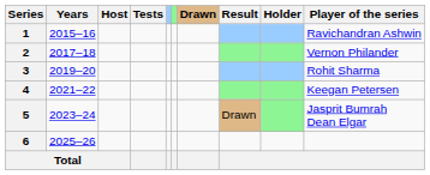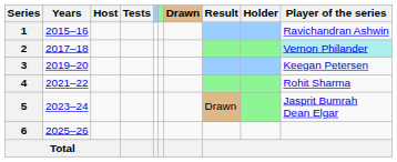 <table class="wikitable sortable">
 <tr>
 <th scope="col" class="unsortable">Series</th>
 <th scope="col" class="unsortable">Years</th>
 <th scope="col" class="unsortable">Host</th>
 <th scope="col" class="unsortable">Tests</th>
 <th style="background:#99ccff"></th>
 <th style="background:#8ef595"></th>
 <th style="background:#deb887">Drawn</th>
 <th scope="col" class="unsortable">Result</th>
 <th scope="col" class="unsortable">Holder</th>
 <th scope="col" class="unsortable">Player of the series</th>
 </tr>
 <tr>
 <th scope=row align=center>1</th>
 <td><a href='#'>2015–16</a></td>
 <td></td>
 <td></td>
 <td></td>
 <td></td>
 <td></td>
 <td bgcolor="#99ccff"></td>
 <td bgcolor="#99ccff"></td>
 <td> <a href='#'>Ravichandran Ashwin</a></td>
 </tr>
 <tr>
 <th scope=row align=center>2</th>
 <td><a href='#'>2017–18</a></td>
 <td></td>
 <td></td>
 <td></td>
 <td></td>
 <td></td>
 <td bgcolor="#8ef595"></td>
 <td bgcolor="#8ef595"></td>
-<td> <a href='#'>Vernon Philander</a></td>
+<td style="background: paleturquoise;"> <a href='#'>Vernon Philander</a></td>
 </tr>
 <tr>
 <th scope=row align=center>3</th>
 <td><a href='#'>2019–20</a></td>
 <td></td>
 <td></td>
 <td></td>
 <td></td>
 <td></td>
 <td bgcolor="#99ccff"></td>
 <td bgcolor="#99ccff"></td>
-<td> <a href='#'>Rohit Sharma</a></td>
+<td> <a href='#'>Keegan Petersen</a></td>
 </tr>
 <tr>
 <th scope=row align=center>4</th>
 <td><a href='#'>2021–22</a></td>
 <td></td>
 <td></td>
 <td></td>
 <td></td>
 <td></td>
 <td bgcolor="#8ef595"></td>
 <td bgcolor="#8ef595"></td>
-<td> <a href='#'>Keegan Petersen</a></td>
+<td> <a href='#'>Rohit Sharma</a></td>
 </tr>
 <tr>
 <th scope=row align=center>5</th>
 <td><a href='#'>2023–24</a></td>
 <td></td>
 <td></td>
 <td></td>
 <td></td>
 <td></td>
 <td bgcolor="#deb887">Drawn</td>
 <td bgcolor="#8ef595"></td>
 <td> <a href='#'>Jasprit Bumrah</a><br> <a href='#'>Dean Elgar</a></td>
 </tr>
 <tr>
 <th scope=row align=center>6</th>
 <td><a href='#'>2025–26</a></td>
 <td></td>
 <td></td>
 <td></td>
 <td></td>
 <td></td>
 <td></td>
 <td></td>
 <td></td>
 </tr>
 <tr>
 <th colspan="3" align="center" style="bold">Total</th>
 <th></th>
 <th></th>
 <th></th>
 <th></th>
 <th colspan="3" align="center" style="bold"></th>
 </tr>
 </table>
